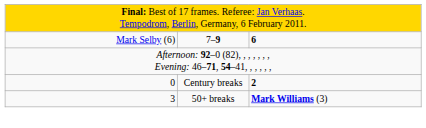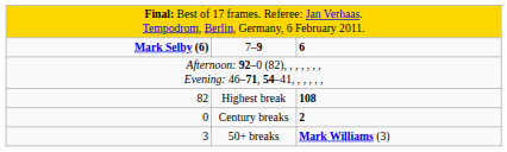 <table class="wikitable" style="font-size: 90%; margin: 1em auto 1em auto;">
 <tr>
 <td colspan = "3" align="center" bgcolor="#ffd700"><strong>Final:</strong> Best of 17 frames. Referee: <a href='#'>Jan Verhaas</a>.<br><a href='#'>Tempodrom</a>, <a href='#'>Berlin</a>, Germany, 6 February 2011.</td>
 </tr>
 <tr>
-<td width = "250" align="right"><a href='#'>Mark Selby</a> (6)<br></td>
+<td width = "250" align="right"><strong><a href='#'>Mark Selby</a> (6)<br></strong></td>
 <td width = "100" align="center">7–<strong>9</strong></td>
 <td><strong>6</strong></td>
 </tr>
 <tr>
 <td colspan = "3" align="center" style="font-size: 100%"><em>Afternoon:</em> <strong>92</strong>–0 (82), , , , , , ,  <br><em>Evening:</em> 46–<strong>71</strong>, <strong>54</strong>–41, , , , , , </td>
+</tr>
+<tr>
+<td align="right">82</td>
+<td align="center">Highest break</td>
+<td><strong>108</strong></td>
 </tr>
 <tr>
 <td align="right">0</td>
 <td align="center">Century breaks</td>
 <td><strong>2</strong></td>
 </tr>
 <tr>
 <td align="right">3</td>
 <td align="center">50+ breaks</td>
 <td width = "250"><strong><a href='#'>Mark Williams</a></strong> (3)<br></td>
 </tr>
 </table>
